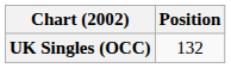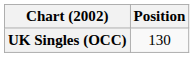 <table class="wikitable plainrowheaders" style="text-align:center">
 <tr>
 <th scope="col">Chart (2002)</th>
 <th scope="col">Position</th>
 </tr>
 <tr>
 <th scope="row">UK Singles (OCC)</th>
-<td>132</td>
+<td>130</td>
 </tr>
 </table>
